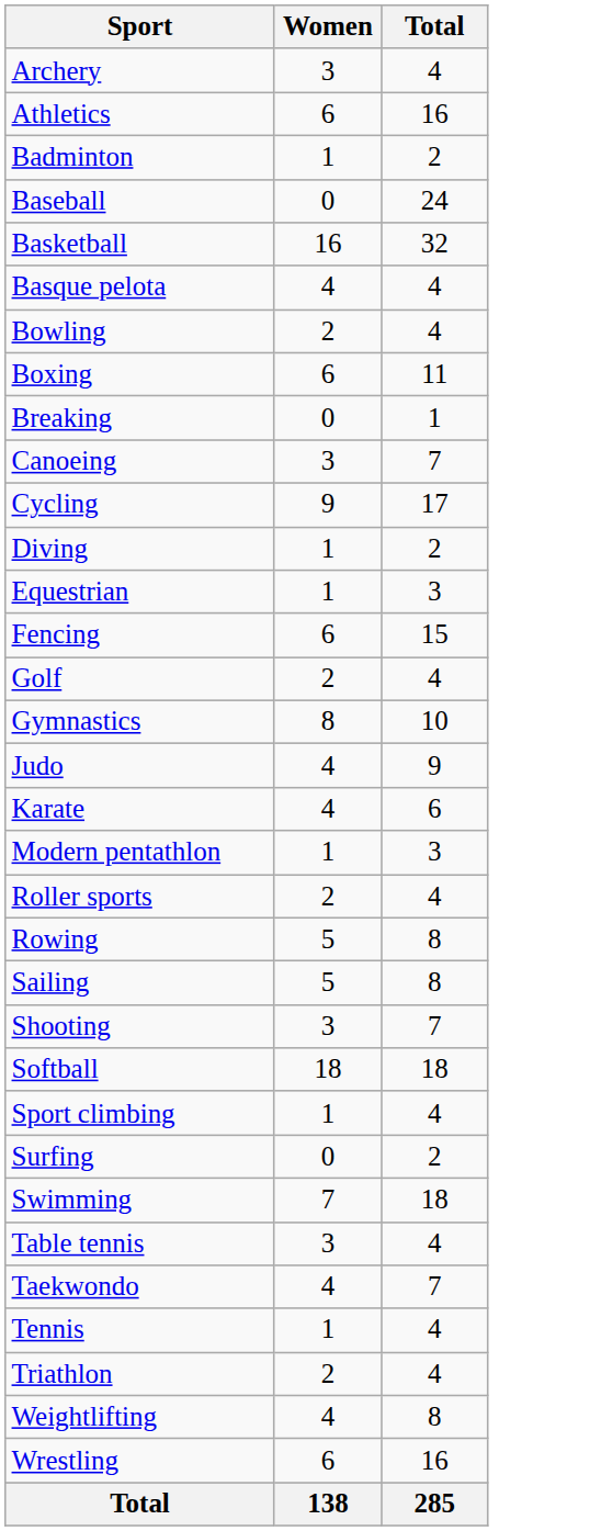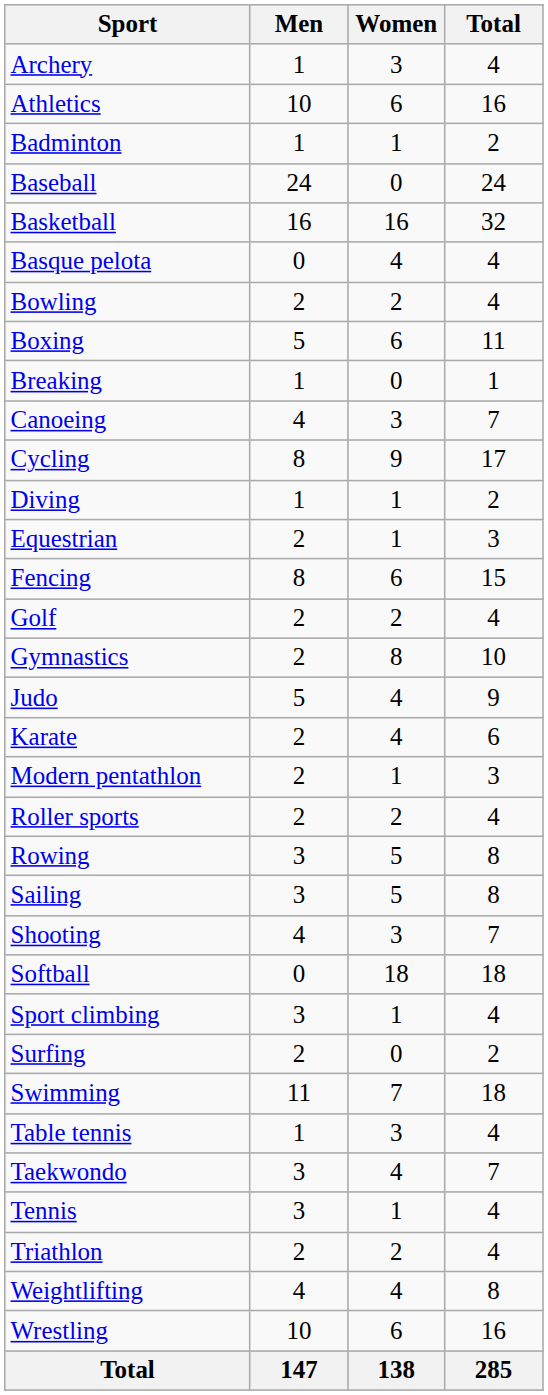 <table class="wikitable sortable" style="text-align:center;">
 <tr>
 <th width=150>Sport</th>
+<th width=55>Men</th>
 <th width=55>Women</th>
 <th width=55>Total</th>
 </tr>
 <tr>
 <td align=left><a href='#'>Archery</a></td>
+<td>1</td>
 <td>3</td>
 <td>4</td>
 </tr>
 <tr>
 <td align=left><a href='#'>Athletics</a></td>
+<td>10</td>
 <td>6</td>
 <td>16</td>
 </tr>
 <tr>
 <td align=left><a href='#'>Badminton</a></td>
 <td>1</td>
+<td>1</td>
 <td>2</td>
 </tr>
 <tr>
 <td align=left><a href='#'>Baseball</a></td>
+<td>24</td>
 <td>0</td>
 <td>24</td>
 </tr>
 <tr>
 <td align=left><a href='#'>Basketball</a></td>
 <td>16</td>
+<td>16</td>
 <td>32</td>
 </tr>
 <tr>
 <td align=left><a href='#'>Basque pelota</a></td>
+<td>0</td>
 <td>4</td>
 <td>4</td>
 </tr>
 <tr>
 <td align=left><a href='#'>Bowling</a></td>
 <td>2</td>
+<td>2</td>
 <td>4</td>
 </tr>
 <tr>
 <td align=left><a href='#'>Boxing</a></td>
+<td>5</td>
 <td>6</td>
 <td>11</td>
 </tr>
 <tr>
 <td align=left><a href='#'>Breaking</a></td>
+<td>1</td>
 <td>0</td>
 <td>1</td>
 </tr>
 <tr>
 <td align=left><a href='#'>Canoeing</a></td>
+<td>4</td>
 <td>3</td>
 <td>7</td>
 </tr>
 <tr>
 <td align=left><a href='#'>Cycling</a></td>
+<td>8</td>
 <td>9</td>
 <td>17</td>
 </tr>
 <tr>
 <td align=left><a href='#'>Diving</a></td>
 <td>1</td>
+<td>1</td>
 <td>2</td>
 </tr>
 <tr>
 <td align=left><a href='#'>Equestrian</a></td>
+<td>2</td>
 <td>1</td>
 <td>3</td>
 </tr>
 <tr>
 <td align=left><a href='#'>Fencing</a></td>
+<td>8</td>
 <td>6</td>
 <td>15</td>
 </tr>
 <tr>
 <td align=left><a href='#'>Golf</a></td>
 <td>2</td>
+<td>2</td>
 <td>4</td>
 </tr>
 <tr>
 <td align=left><a href='#'>Gymnastics</a></td>
+<td>2</td>
 <td>8</td>
 <td>10</td>
 </tr>
 <tr>
 <td align=left><a href='#'>Judo</a></td>
+<td>5</td>
 <td>4</td>
 <td>9</td>
 </tr>
 <tr>
 <td align=left><a href='#'>Karate</a></td>
+<td>2</td>
 <td>4</td>
 <td>6</td>
 </tr>
 <tr>
 <td align=left><a href='#'>Modern pentathlon</a></td>
+<td>2</td>
 <td>1</td>
 <td>3</td>
 </tr>
 <tr>
 <td align=left><a href='#'>Roller sports</a></td>
 <td>2</td>
+<td>2</td>
 <td>4</td>
 </tr>
 <tr>
 <td align=left><a href='#'>Rowing</a></td>
+<td>3</td>
 <td>5</td>
 <td>8</td>
 </tr>
 <tr>
 <td align=left><a href='#'>Sailing</a></td>
+<td>3</td>
 <td>5</td>
 <td>8</td>
 </tr>
 <tr>
 <td align=left><a href='#'>Shooting</a></td>
+<td>4</td>
 <td>3</td>
 <td>7</td>
 </tr>
 <tr>
 <td align=left><a href='#'>Softball</a></td>
+<td>0</td>
 <td>18</td>
 <td>18</td>
 </tr>
 <tr>
 <td align=left><a href='#'>Sport climbing</a></td>
+<td>3</td>
 <td>1</td>
 <td>4</td>
 </tr>
 <tr>
 <td align=left><a href='#'>Surfing</a></td>
+<td>2</td>
 <td>0</td>
 <td>2</td>
 </tr>
 <tr>
 <td align=left><a href='#'>Swimming</a></td>
+<td>11</td>
 <td>7</td>
 <td>18</td>
 </tr>
 <tr>
 <td align=left><a href='#'>Table tennis</a></td>
+<td>1</td>
 <td>3</td>
 <td>4</td>
 </tr>
 <tr>
 <td align=left><a href='#'>Taekwondo</a></td>
+<td>3</td>
 <td>4</td>
 <td>7</td>
 </tr>
 <tr>
 <td align=left><a href='#'>Tennis</a></td>
+<td>3</td>
 <td>1</td>
 <td>4</td>
 </tr>
 <tr>
 <td align=left><a href='#'>Triathlon</a></td>
 <td>2</td>
+<td>2</td>
 <td>4</td>
 </tr>
 <tr>
 <td align=left><a href='#'>Weightlifting</a></td>
 <td>4</td>
+<td>4</td>
 <td>8</td>
 </tr>
 <tr>
 <td align=left><a href='#'>Wrestling</a></td>
+<td>10</td>
 <td>6</td>
 <td>16</td>
 </tr>
 <tr>
 <th>Total</th>
+<th>147</th>
 <th>138</th>
 <th>285</th>
 </tr>
 </table>
